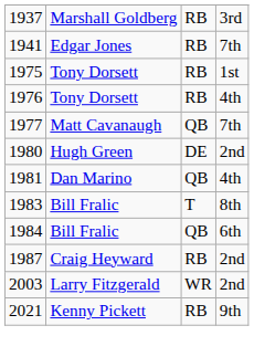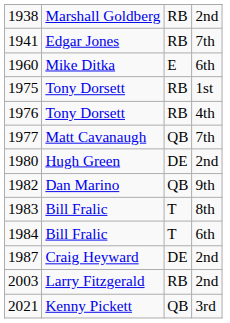 <table class="wikitable">
 <tr>
 </tr>
 <tr>
-<td>1937</td>
+<td>1938</td>
 <td><a href='#'>Marshall Goldberg</a></td>
 <td>RB</td>
-<td>3rd</td>
+<td>2nd</td>
 </tr>
 <tr>
 <td>1941</td>
 <td><a href='#'>Edgar Jones</a></td>
 <td>RB</td>
 <td>7th</td>
+</tr>
+<tr>
+<td>1960</td>
+<td><a href='#'>Mike Ditka</a></td>
+<td>E</td>
+<td>6th</td>
 </tr>
 <tr>
 <td>1975</td>
 <td><a href='#'>Tony Dorsett</a></td>
 <td>RB</td>
 <td>1st</td>
 </tr>
 <tr>
 <td>1976</td>
 <td><a href='#'>Tony Dorsett</a></td>
 <td>RB</td>
 <td>4th</td>
 </tr>
 <tr>
 <td>1977</td>
 <td><a href='#'>Matt Cavanaugh</a></td>
 <td>QB</td>
 <td>7th</td>
 </tr>
 <tr>
 <td>1980</td>
 <td><a href='#'>Hugh Green</a></td>
 <td>DE</td>
 <td>2nd</td>
 </tr>
 <tr>
-<td>1981</td>
+<td>1982</td>
 <td><a href='#'>Dan Marino</a></td>
 <td>QB</td>
-<td>4th</td>
+<td>9th</td>
 </tr>
 <tr>
 <td>1983</td>
 <td><a href='#'>Bill Fralic</a></td>
 <td>T</td>
 <td>8th</td>
 </tr>
 <tr>
 <td>1984</td>
 <td><a href='#'>Bill Fralic</a></td>
-<td>QB</td>
+<td>T</td>
 <td>6th</td>
 </tr>
 <tr>
 <td>1987</td>
 <td><a href='#'>Craig Heyward</a></td>
-<td>RB</td>
+<td>DE</td>
 <td>2nd</td>
 </tr>
 <tr>
 <td>2003</td>
 <td><a href='#'>Larry Fitzgerald</a></td>
-<td>WR</td>
+<td>RB</td>
 <td>2nd</td>
 </tr>
 <tr>
 <td>2021</td>
 <td><a href='#'>Kenny Pickett</a></td>
-<td>RB</td>
-<td>9th</td>
+<td>QB</td>
+<td>3rd</td>
 </tr>
 </table>
